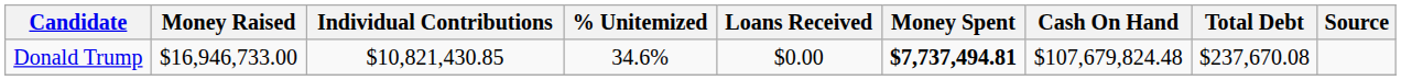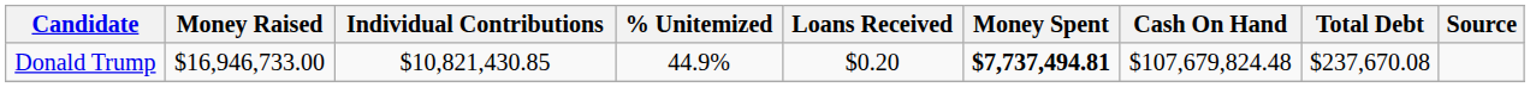 <table class="sortable wikitable" style="text-align:center; width:80%;">
 <tr>
 <th><a href='#'>Candidate</a></th>
 <th>Money Raised</th>
 <th>Individual Contributions</th>
 <th>% Unitemized</th>
 <th>Loans Received</th>
 <th>Money Spent</th>
 <th>Cash On Hand</th>
 <th>Total Debt</th>
 <th>Source</th>
 </tr>
 <tr>
 <td><a href='#'>Donald Trump</a></td>
 <td>$16,946,733.00</td>
 <td>$10,821,430.85</td>
-<td>34.6%</td>
-<td>$0.00</td>
+<td>44.9%</td>
+<td>$0.20</td>
 <td><strong>$7,737,494.81</strong></td>
 <td>$107,679,824.48</td>
 <td>$237,670.08</td>
 <td></td>
 </tr>
 <tr>
 </tr>
 </table>
